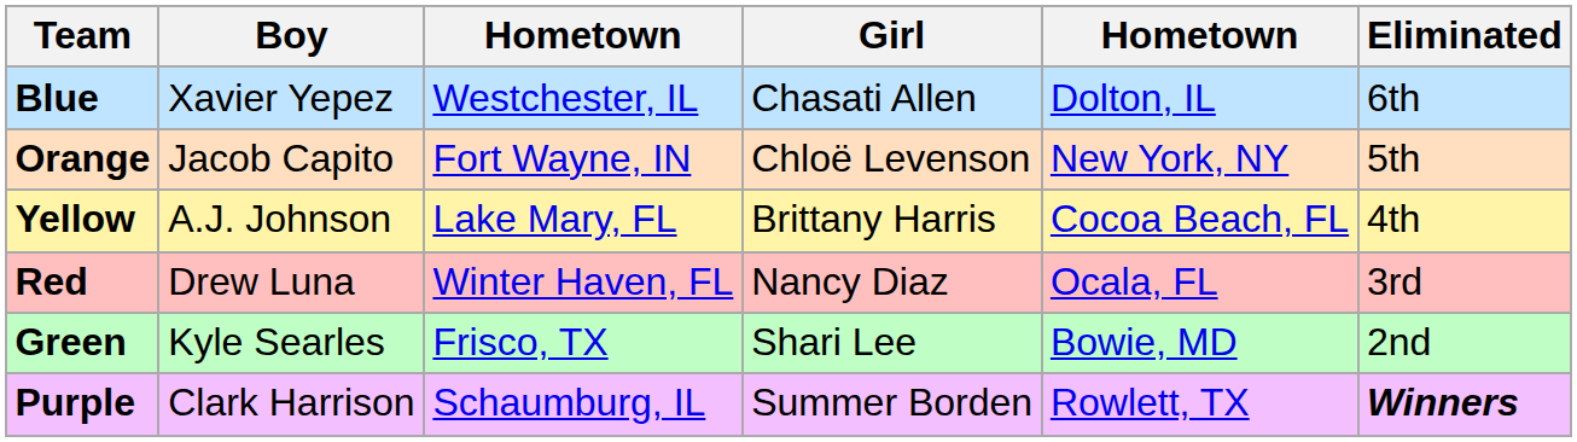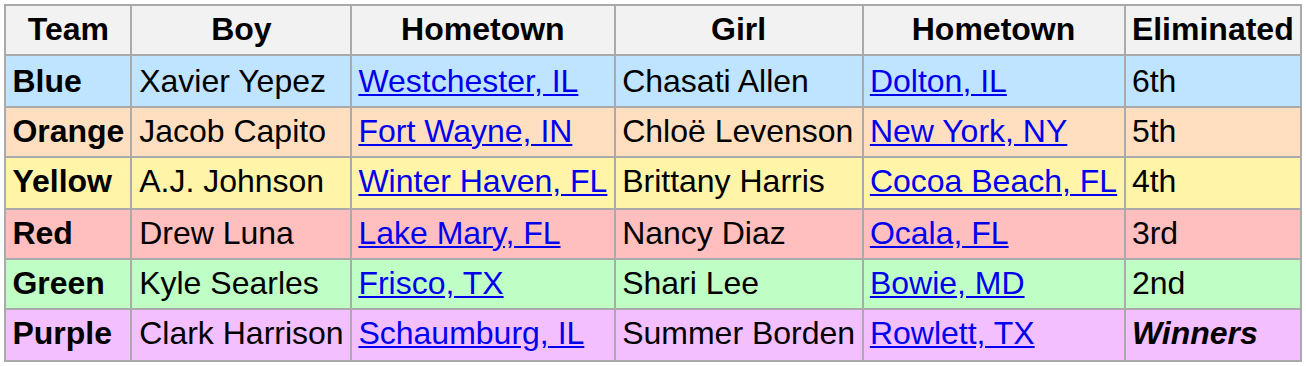 <table class="wikitable">
 <tr>
 <th colspan="1">Team</th>
 <th colspan="1">Boy</th>
 <th colspan="1">Hometown</th>
 <th colspan="1">Girl</th>
 <th colspan="1">Hometown</th>
 <th colspan="1">Eliminated</th>
 </tr>
 <tr style="background-color:#BFE4FF">
 <td><strong>Blue</strong></td>
 <td>Xavier Yepez</td>
 <td><a href='#'>Westchester, IL</a></td>
 <td>Chasati Allen</td>
 <td><a href='#'>Dolton, IL</a></td>
 <td>6th</td>
 </tr>
 <tr style="background-color:#FFDFBF">
 <td><strong>Orange</strong></td>
 <td>Jacob Capito</td>
 <td><a href='#'>Fort Wayne, IN</a></td>
 <td>Chloë Levenson</td>
 <td><a href='#'>New York, NY</a></td>
 <td>5th</td>
 </tr>
 <tr style="background-color:#FFF4A7">
 <td><strong>Yellow</strong></td>
 <td>A.J. Johnson</td>
-<td><a href='#'>Lake Mary, FL</a></td>
+<td><a href='#'>Winter Haven, FL</a></td>
 <td>Brittany Harris</td>
 <td><a href='#'>Cocoa Beach, FL</a></td>
 <td>4th</td>
 </tr>
 <tr style="background-color:#FFBFBF">
 <td><strong>Red</strong></td>
 <td>Drew Luna</td>
-<td><a href='#'>Winter Haven, FL</a></td>
+<td><a href='#'>Lake Mary, FL</a></td>
 <td>Nancy Diaz</td>
 <td><a href='#'>Ocala, FL</a></td>
 <td>3rd</td>
 </tr>
 <tr style="background-color:#BFFFC5">
 <td><strong>Green</strong></td>
 <td>Kyle Searles</td>
 <td><a href='#'>Frisco, TX</a></td>
 <td>Shari Lee</td>
 <td><a href='#'>Bowie, MD</a></td>
 <td>2nd</td>
 </tr>
 <tr style="background-color:#F4BFFF">
 <td><strong>Purple</strong></td>
 <td>Clark Harrison</td>
 <td><a href='#'>Schaumburg, IL</a></td>
 <td>Summer Borden</td>
 <td><a href='#'>Rowlett, TX</a></td>
 <td><strong><em>Winners</em></strong></td>
 </tr>
 </table>
